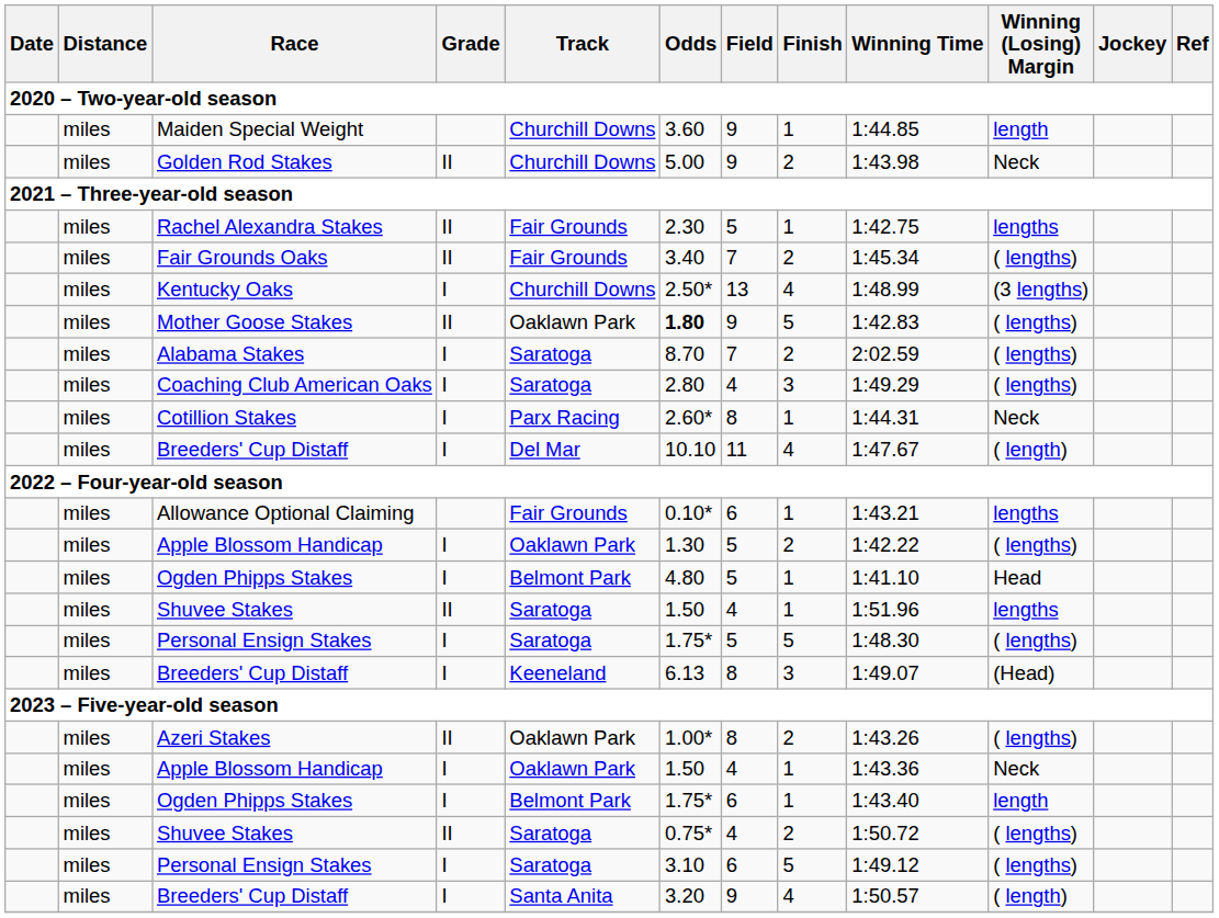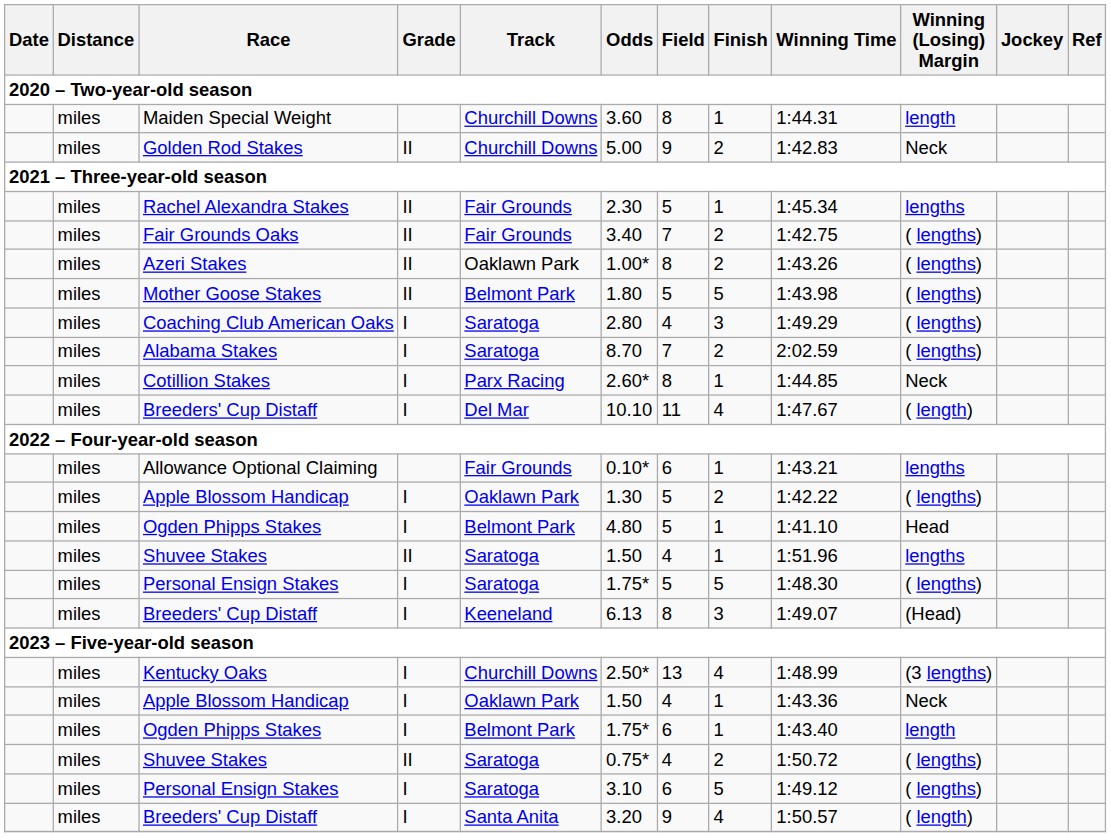 <table class = "wikitable sortable" style="text-align:center width:90%; font-size:90%">
 <tr>
 <th scope="col">Date</th>
 <th scope="col">Distance</th>
 <th scope="col">Race</th>
 <th scope="col">Grade</th>
 <th scope="col">Track</th>
 <th scope="col">Odds</th>
 <th scope="col">Field</th>
 <th scope="col">Finish</th>
 <th scope="col">Winning Time</th>
 <th scope="col">Winning<br>(Losing)<br>Margin</th>
 <th scope="col">Jockey</th>
 <th scope="col" class="unsortable">Ref</th>
 </tr>
 <tr style="background-color:white">
 <td align="left" colspan=12><strong>2020 – Two-year-old season</strong></td>
 </tr>
 <tr>
 <td></td>
 <td>  miles</td>
 <td>Maiden Special Weight</td>
 <td></td>
 <td><a href='#'>Churchill Downs</a></td>
 <td>3.60</td>
-<td>9</td>
+<td>8</td>
 <td>1</td>
-<td>1:44.85</td>
+<td>1:44.31</td>
 <td> <a href='#'>length</a></td>
 <td></td>
 <td></td>
 </tr>
 <tr>
 <td></td>
 <td>  miles</td>
 <td><a href='#'>Golden Rod Stakes</a></td>
 <td>II</td>
 <td><a href='#'>Churchill Downs</a></td>
 <td>5.00</td>
 <td>9</td>
 <td>2</td>
-<td>1:43.98</td>
+<td>1:42.83</td>
 <td> Neck</td>
 <td></td>
 <td></td>
 </tr>
 <tr style="background-color:white">
 <td align="left" colspan=12><strong>2021 – Three-year-old season</strong></td>
 </tr>
 <tr>
 <td></td>
 <td>  miles</td>
 <td><a href='#'>Rachel Alexandra Stakes</a></td>
 <td>II</td>
 <td><a href='#'>Fair Grounds</a></td>
 <td>2.30</td>
 <td>5</td>
 <td>1</td>
-<td>1:42.75</td>
+<td>1:45.34</td>
 <td>  <a href='#'>lengths</a></td>
 <td></td>
 <td></td>
 </tr>
 <tr>
 <td></td>
 <td>  miles</td>
 <td><a href='#'>Fair Grounds Oaks</a></td>
 <td>II</td>
 <td><a href='#'>Fair Grounds</a></td>
 <td>3.40</td>
 <td>7</td>
 <td>2</td>
-<td>1:45.34</td>
+<td>1:42.75</td>
 <td> ( <a href='#'>lengths</a>)</td>
 <td></td>
 <td></td>
 </tr>
 <tr>
 <td></td>
 <td>  miles</td>
-<td><a href='#'>Kentucky Oaks</a></td>
-<td>I</td>
-<td><a href='#'>Churchill Downs</a></td>
-<td>2.50*</td>
-<td>13</td>
-<td>4</td>
-<td>1:48.99</td>
-<td>(3 <a href='#'>lengths</a>)</td>
+<td><a href='#'>Azeri Stakes</a></td>
+<td> II</td>
+<td>Oaklawn Park</td>
+<td>1.00*</td>
+<td>8</td>
+<td>2</td>
+<td>1:43.26</td>
+<td>( <a href='#'>lengths</a>)</td>
 <td></td>
 <td></td>
 </tr>
 <tr>
 <td></td>
 <td>  miles</td>
 <td><a href='#'>Mother Goose Stakes</a></td>
 <td>II</td>
-<td>Oaklawn Park</td>
-<td><strong>1.80</strong></td>
-<td>9</td>
+<td><a href='#'>Belmont Park</a></td>
+<td>1.80</td>
 <td>5</td>
-<td>1:42.83</td>
+<td>5</td>
+<td>1:43.98</td>
 <td> ( <a href='#'>lengths</a>)</td>
+<td></td>
+<td></td>
+</tr>
+<tr>
+<td></td>
+<td>  miles</td>
+<td><a href='#'>Coaching Club American Oaks</a></td>
+<td>I</td>
+<td><a href='#'>Saratoga</a></td>
+<td>2.80</td>
+<td>4</td>
+<td>3</td>
+<td>1:49.29</td>
+<td>( <a href='#'>lengths</a>)</td>
 <td></td>
 <td></td>
 </tr>
 <tr>
 <td></td>
 <td>  miles</td>
 <td><a href='#'>Alabama Stakes</a></td>
 <td>I</td>
 <td><a href='#'>Saratoga</a></td>
 <td>8.70</td>
 <td>7</td>
 <td>2</td>
 <td>2:02.59</td>
 <td>( <a href='#'>lengths</a>)</td>
 <td></td>
 <td></td>
 </tr>
 <tr>
 <td></td>
 <td>  miles</td>
-<td><a href='#'>Coaching Club American Oaks</a></td>
-<td>I</td>
-<td><a href='#'>Saratoga</a></td>
-<td>2.80</td>
-<td>4</td>
-<td>3</td>
-<td>1:49.29</td>
-<td>( <a href='#'>lengths</a>)</td>
-<td></td>
-<td></td>
-</tr>
-<tr>
-<td></td>
-<td>  miles</td>
 <td><a href='#'>Cotillion Stakes</a></td>
 <td>I</td>
 <td><a href='#'>Parx Racing</a></td>
 <td>2.60*</td>
 <td>8</td>
 <td>1</td>
-<td>1:44.31</td>
+<td>1:44.85</td>
 <td> Neck</td>
 <td></td>
 <td></td>
 </tr>
 <tr>
 <td></td>
 <td>  miles</td>
 <td><a href='#'>Breeders' Cup Distaff</a></td>
 <td>I</td>
 <td><a href='#'>Del Mar</a></td>
 <td>10.10</td>
 <td>11</td>
 <td>4</td>
 <td>1:47.67</td>
 <td>( <a href='#'>length</a>)</td>
 <td></td>
 <td></td>
 </tr>
 <tr style="background-color:white">
 <td align="left" colspan=12><strong>2022 – Four-year-old season</strong></td>
 </tr>
 <tr>
 <td></td>
 <td>  miles</td>
 <td>Allowance Optional Claiming</td>
 <td></td>
 <td><a href='#'>Fair Grounds</a></td>
 <td>0.10*</td>
 <td>6</td>
 <td>1</td>
 <td>1:43.21</td>
 <td>  <a href='#'>lengths</a></td>
 <td></td>
 <td></td>
 </tr>
 <tr>
 <td></td>
 <td>  miles</td>
 <td><a href='#'>Apple Blossom Handicap</a></td>
 <td>I</td>
 <td><a href='#'>Oaklawn Park</a></td>
 <td>1.30</td>
 <td>5</td>
 <td>2</td>
 <td>1:42.22</td>
 <td> ( <a href='#'>lengths</a>)</td>
 <td></td>
 <td></td>
 </tr>
 <tr>
 <td></td>
 <td>  miles</td>
 <td><a href='#'>Ogden Phipps Stakes</a></td>
 <td>I</td>
 <td><a href='#'>Belmont Park</a></td>
 <td>4.80</td>
 <td>5</td>
 <td>1</td>
 <td>1:41.10</td>
 <td> Head</td>
 <td></td>
 <td></td>
 </tr>
 <tr>
 <td></td>
 <td>  miles</td>
 <td><a href='#'>Shuvee Stakes</a></td>
 <td>II</td>
 <td><a href='#'>Saratoga</a></td>
 <td>1.50</td>
 <td>4</td>
 <td>1</td>
 <td>1:51.96</td>
 <td> <a href='#'>lengths</a></td>
 <td></td>
 <td></td>
 </tr>
 <tr>
 <td></td>
 <td> miles</td>
 <td><a href='#'>Personal Ensign Stakes</a></td>
 <td>I</td>
 <td><a href='#'>Saratoga</a></td>
 <td>1.75*</td>
 <td>5</td>
 <td>5</td>
 <td>1:48.30</td>
 <td>( <a href='#'>lengths</a>)</td>
 <td></td>
 <td></td>
 </tr>
 <tr>
 <td></td>
 <td> miles</td>
 <td><a href='#'>Breeders' Cup Distaff</a></td>
 <td>I</td>
 <td><a href='#'>Keeneland</a></td>
 <td>6.13</td>
 <td>8</td>
 <td>3</td>
 <td>1:49.07</td>
 <td> (Head)</td>
 <td></td>
 <td></td>
 </tr>
 <tr style="background-color:white">
 <td align="left" colspan=12><strong>2023 – Five-year-old season</strong></td>
 </tr>
 <tr>
 <td></td>
 <td>  miles</td>
-<td><a href='#'>Azeri Stakes</a></td>
-<td> II</td>
-<td>Oaklawn Park</td>
-<td>1.00*</td>
-<td>8</td>
-<td>2</td>
-<td>1:43.26</td>
-<td>( <a href='#'>lengths</a>)</td>
+<td><a href='#'>Kentucky Oaks</a></td>
+<td>I</td>
+<td><a href='#'>Churchill Downs</a></td>
+<td>2.50*</td>
+<td>13</td>
+<td>4</td>
+<td>1:48.99</td>
+<td>(3 <a href='#'>lengths</a>)</td>
 <td></td>
 <td></td>
 </tr>
 <tr>
 <td></td>
 <td>  miles</td>
 <td><a href='#'>Apple Blossom Handicap</a></td>
 <td>I</td>
 <td><a href='#'>Oaklawn Park</a></td>
 <td>1.50</td>
 <td>4</td>
 <td>1</td>
 <td>1:43.36</td>
 <td> Neck</td>
 <td></td>
 <td></td>
 </tr>
 <tr>
 <td></td>
 <td>  miles</td>
 <td><a href='#'>Ogden Phipps Stakes</a></td>
 <td>I</td>
 <td><a href='#'>Belmont Park</a></td>
 <td>1.75*</td>
 <td>6</td>
 <td>1</td>
 <td>1:43.40</td>
 <td>  <a href='#'>length</a></td>
 <td></td>
 <td></td>
 </tr>
 <tr>
 <td></td>
 <td>  miles</td>
 <td><a href='#'>Shuvee Stakes</a></td>
 <td>II</td>
 <td><a href='#'>Saratoga</a></td>
 <td>0.75*</td>
 <td>4</td>
 <td>2</td>
 <td>1:50.72</td>
 <td>( <a href='#'>lengths</a>)</td>
 <td></td>
 <td></td>
 </tr>
 <tr>
 <td></td>
 <td>  miles</td>
 <td><a href='#'>Personal Ensign Stakes</a></td>
 <td>I</td>
 <td><a href='#'>Saratoga</a></td>
 <td>3.10</td>
 <td>6</td>
 <td>5</td>
 <td>1:49.12</td>
 <td> ( <a href='#'>lengths</a>)</td>
 <td></td>
 <td></td>
 </tr>
 <tr>
 <td></td>
 <td> miles</td>
 <td><a href='#'>Breeders' Cup Distaff</a></td>
 <td>I</td>
 <td><a href='#'>Santa Anita</a></td>
 <td>3.20</td>
 <td>9</td>
 <td>4</td>
 <td>1:50.57</td>
 <td>  ( <a href='#'>length</a>)</td>
 <td></td>
 <td></td>
 </tr>
 <tr>
 </tr>
 </table>
